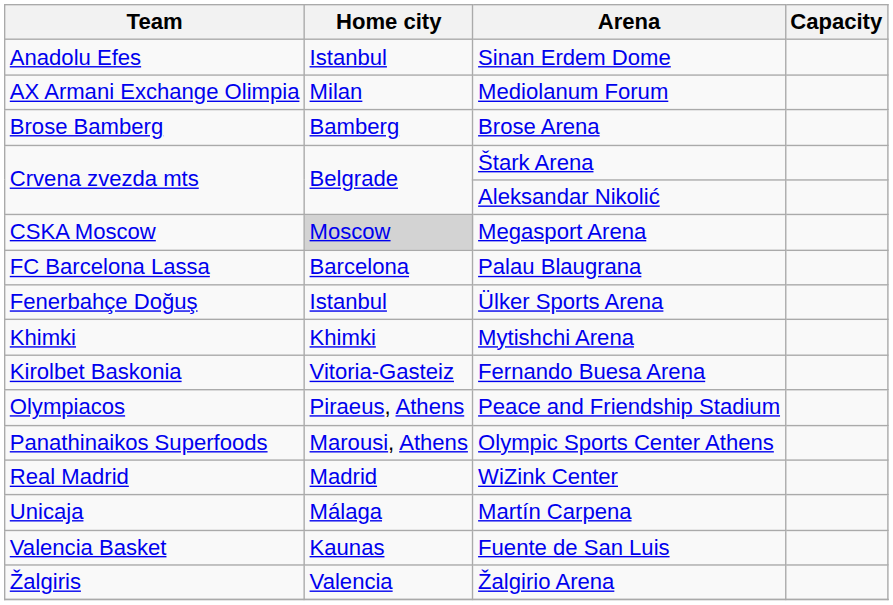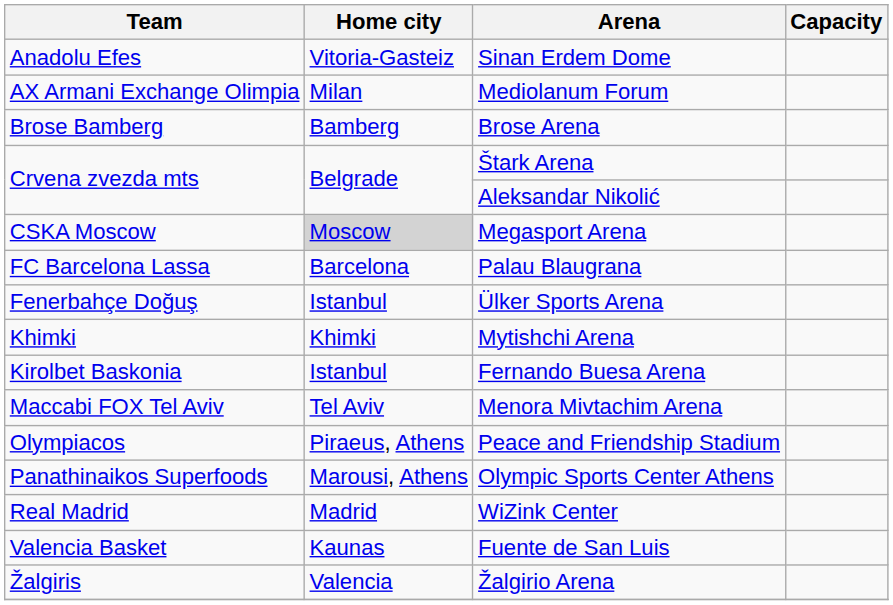 <table class="wikitable sortable">
 <tr>
 <th>Team</th>
 <th>Home city</th>
 <th>Arena</th>
 <th>Capacity</th>
 </tr>
 <tr>
 <td> <a href='#'>Anadolu Efes</a></td>
-<td><a href='#'>Istanbul</a></td>
+<td><a href='#'>Vitoria-Gasteiz</a></td>
 <td><a href='#'>Sinan Erdem Dome</a></td>
 <td style="text-align:center"></td>
 </tr>
 <tr>
 <td> <a href='#'>AX Armani Exchange Olimpia</a></td>
 <td><a href='#'>Milan</a></td>
 <td><a href='#'>Mediolanum Forum</a></td>
 <td style="text-align:center"></td>
 </tr>
 <tr>
 <td> <a href='#'>Brose Bamberg</a></td>
 <td><a href='#'>Bamberg</a></td>
 <td><a href='#'>Brose Arena</a></td>
 <td style="text-align:center"></td>
 </tr>
 <tr>
 <td rowspan=2> <a href='#'>Crvena zvezda mts</a></td>
 <td rowspan=2><a href='#'>Belgrade</a></td>
 <td><a href='#'>Štark Arena</a></td>
 <td style="text-align:center"></td>
 </tr>
 <tr>
 <td><a href='#'>Aleksandar Nikolić</a></td>
 <td style="text-align:center"></td>
 </tr>
 <tr>
 <td> <a href='#'>CSKA Moscow</a></td>
 <td style="background: lightgrey;"><a href='#'>Moscow</a></td>
 <td><a href='#'>Megasport Arena</a></td>
 <td style="text-align:center"></td>
 </tr>
 <tr>
 <td> <a href='#'>FC Barcelona Lassa</a></td>
 <td><a href='#'>Barcelona</a></td>
 <td><a href='#'>Palau Blaugrana</a></td>
 <td style="text-align:center"></td>
 </tr>
 <tr>
 <td> <a href='#'>Fenerbahçe Doğuş</a></td>
 <td><a href='#'>Istanbul</a></td>
 <td><a href='#'>Ülker Sports Arena</a></td>
 <td style="text-align:center"></td>
 </tr>
 <tr>
 <td> <a href='#'>Khimki</a></td>
 <td><a href='#'>Khimki</a></td>
 <td><a href='#'>Mytishchi Arena</a></td>
 <td style="text-align:center"></td>
 </tr>
 <tr>
 <td> <a href='#'>Kirolbet Baskonia</a></td>
-<td><a href='#'>Vitoria-Gasteiz</a></td>
+<td><a href='#'>Istanbul</a></td>
 <td><a href='#'>Fernando Buesa Arena</a></td>
+<td style="text-align:center"></td>
+</tr>
+<tr>
+<td> <a href='#'>Maccabi FOX Tel Aviv</a></td>
+<td><a href='#'>Tel Aviv</a></td>
+<td><a href='#'>Menora Mivtachim Arena</a></td>
 <td style="text-align:center"></td>
 </tr>
 <tr>
 <td> <a href='#'>Olympiacos</a></td>
 <td><a href='#'>Piraeus</a>, <a href='#'>Athens</a></td>
 <td><a href='#'>Peace and Friendship Stadium</a></td>
 <td style="text-align:center"></td>
 </tr>
 <tr>
 <td> <a href='#'>Panathinaikos Superfoods</a></td>
 <td><a href='#'>Marousi</a>, <a href='#'>Athens</a></td>
 <td><a href='#'>Olympic Sports Center Athens</a></td>
 <td style="text-align:center"></td>
 </tr>
 <tr>
 <td> <a href='#'>Real Madrid</a></td>
 <td><a href='#'>Madrid</a></td>
 <td><a href='#'>WiZink Center</a></td>
 <td style="text-align:center"></td>
 </tr>
 <tr>
-<td> <a href='#'>Unicaja</a></td>
-<td><a href='#'>Málaga</a></td>
-<td><a href='#'>Martín Carpena</a></td>
-<td style="text-align:center"></td>
-</tr>
-<tr>
 <td> <a href='#'>Valencia Basket</a></td>
 <td><a href='#'>Kaunas</a></td>
 <td><a href='#'>Fuente de San Luis</a></td>
 <td style="text-align:center"></td>
 </tr>
 <tr>
 <td> <a href='#'>Žalgiris</a></td>
 <td><a href='#'>Valencia</a></td>
 <td><a href='#'>Žalgirio Arena</a></td>
 <td style="text-align:center"></td>
 </tr>
 <tr>
 </tr>
 </table>
